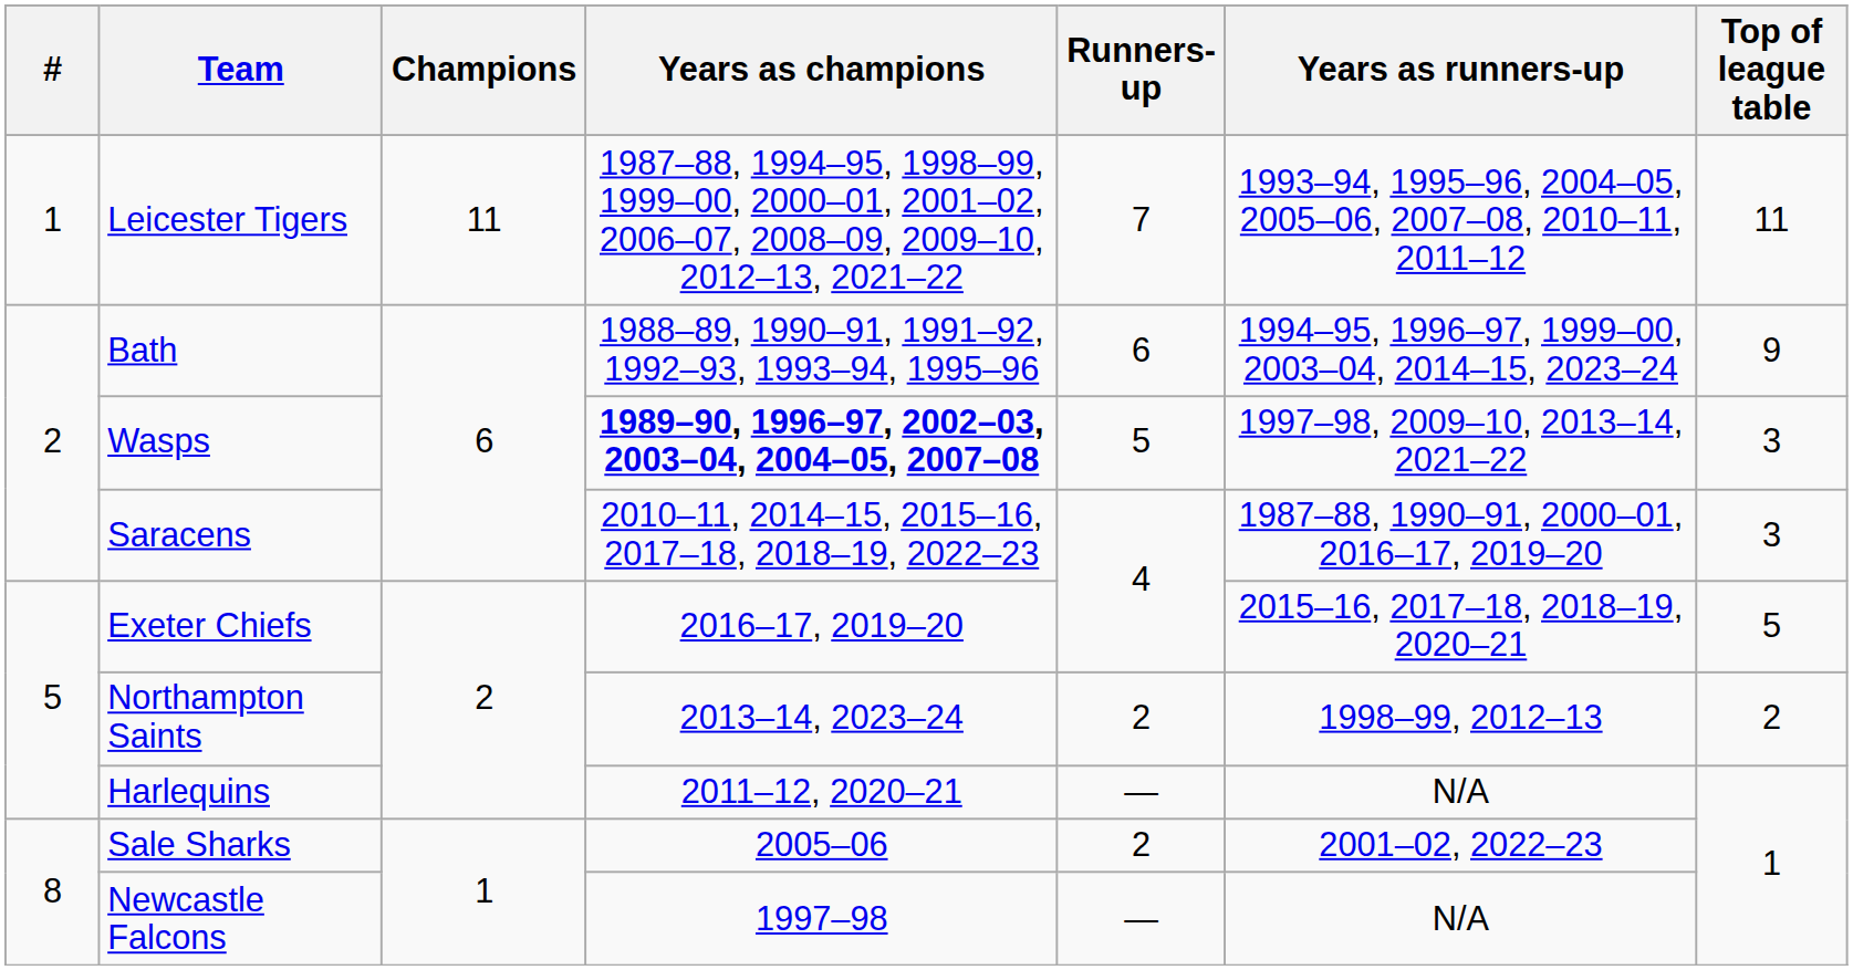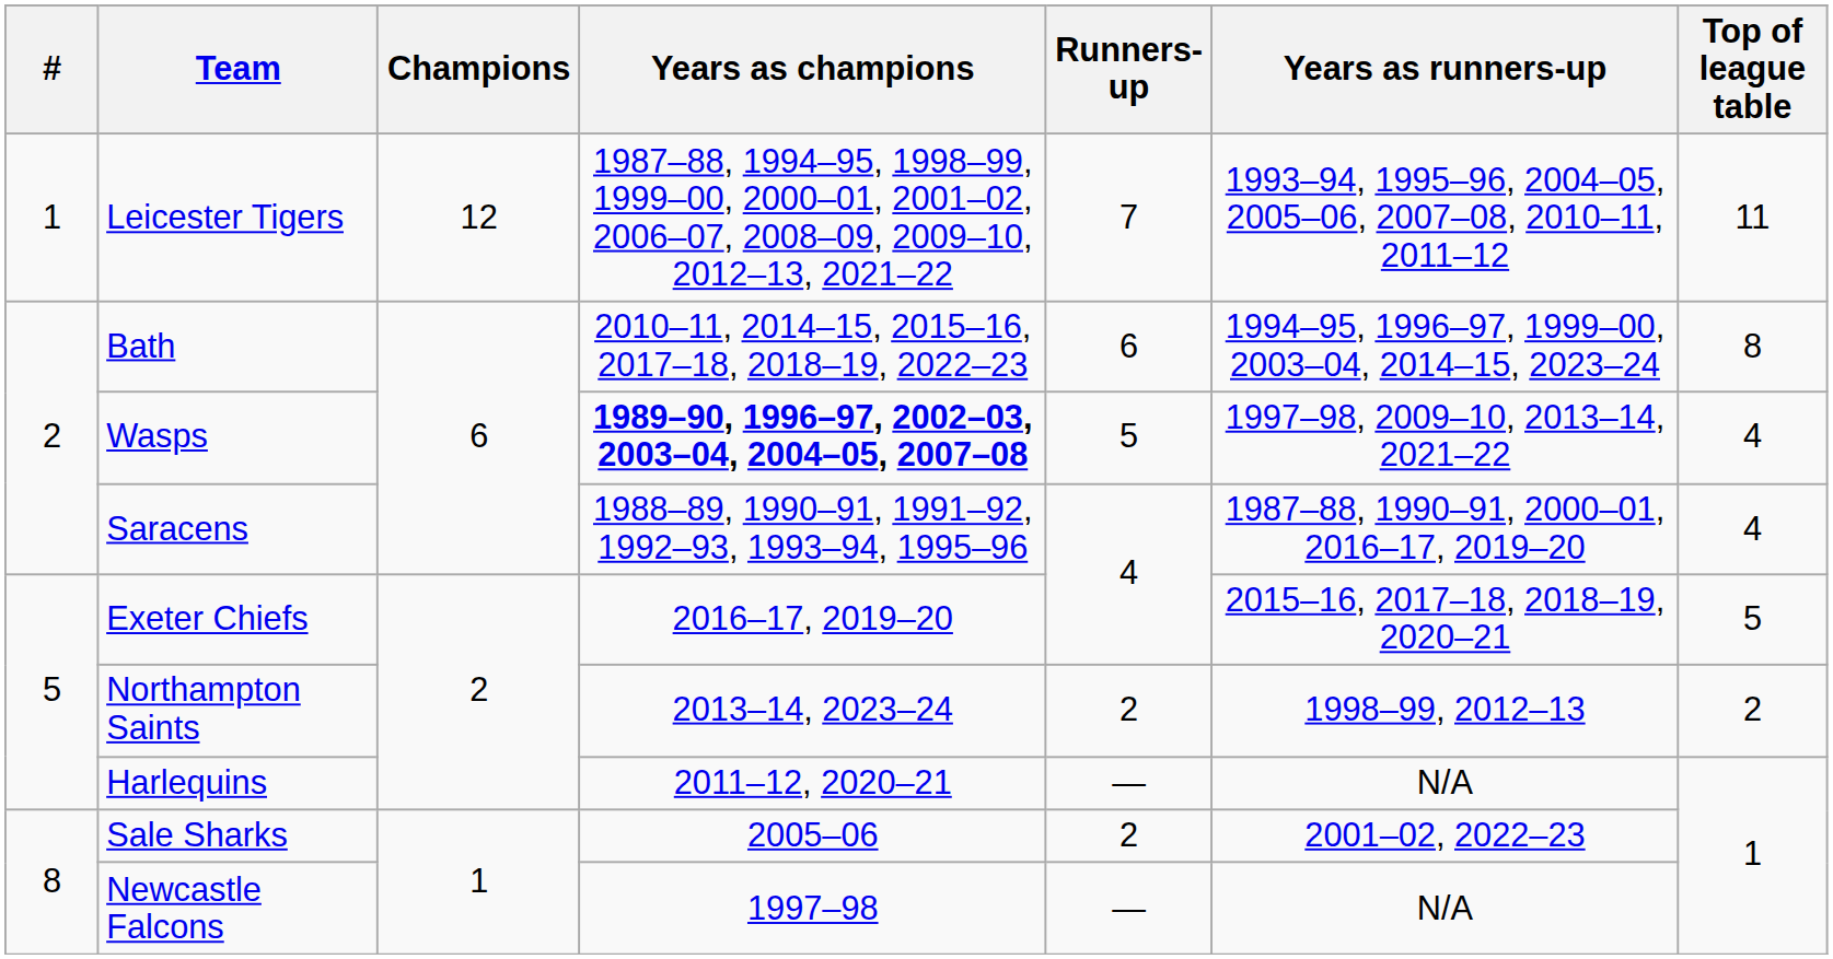 <table class="wikitable" style="margin:left; text-align: left;">
 <tr>
 <th style="text-align:center; width:5%;">#</th>
 <th style="text-align:center; width:15%;"><a href='#'>Team</a></th>
 <th style="text-align:center; width:8%;">Champions</th>
 <th style="text-align:center; width:25%;">Years as champions</th>
 <th style="text-align:center; width:8%;">Runners-up</th>
 <th style="text-align:center; width:25%;">Years as runners-up</th>
 <th style="text-align:center; width:8%;">Top of league table</th>
 </tr>
 <tr>
 <td align=center>1</td>
 <td><a href='#'>Leicester Tigers</a></td>
-<td align=center>11</td>
+<td align=center>12</td>
 <td align=center><a href='#'>1987–88</a>, <a href='#'>1994–95</a>, <a href='#'>1998–99</a>, <a href='#'>1999–00</a>, <a href='#'>2000–01</a>, <a href='#'>2001–02</a>, <a href='#'>2006–07</a>, <a href='#'>2008–09</a>, <a href='#'>2009–10</a>, <a href='#'>2012–13</a>, <a href='#'>2021–22</a></td>
 <td align=center>7</td>
 <td align=center><a href='#'>1993–94</a>, <a href='#'>1995–96</a>, <a href='#'>2004–05</a>, <a href='#'>2005–06</a>, <a href='#'>2007–08</a>, <a href='#'>2010–11</a>, <a href='#'>2011–12</a></td>
 <td align=center>11</td>
 </tr>
 <tr>
 <td rowspan="3" align=center>2</td>
 <td><a href='#'>Bath</a></td>
 <td rowspan="3"; align=center>6</td>
-<td align=center><a href='#'>1988–89</a>, <a href='#'>1990–91</a>, <a href='#'>1991–92</a>, <a href='#'>1992–93</a>, <a href='#'>1993–94</a>, <a href='#'>1995–96</a></td>
+<td align=center><a href='#'>2010–11</a>, <a href='#'>2014–15</a>, <a href='#'>2015–16</a>, <a href='#'>2017–18</a>, <a href='#'>2018–19</a>, <a href='#'>2022–23</a></td>
 <td align=center>6</td>
 <td align=center><a href='#'>1994–95</a>, <a href='#'>1996–97</a>, <a href='#'>1999–00</a>, <a href='#'>2003–04</a>, <a href='#'>2014–15</a>, <a href='#'>2023–24</a></td>
-<td align=center>9</td>
+<td align=center>8</td>
 </tr>
 <tr>
 <td><a href='#'>Wasps</a></td>
 <td align=center><strong><a href='#'>1989–90</a>, <a href='#'>1996–97</a>, <a href='#'>2002–03</a>, <a href='#'>2003–04</a>, <a href='#'>2004–05</a>, <a href='#'>2007–08</a></strong></td>
 <td align=center>5</td>
 <td align=center><a href='#'>1997–98</a>, <a href='#'>2009–10</a>, <a href='#'>2013–14</a>, <a href='#'>2021–22</a></td>
-<td align=center>3</td>
+<td align=center>4</td>
 </tr>
 <tr>
 <td><a href='#'>Saracens</a></td>
-<td align=center><a href='#'>2010–11</a>, <a href='#'>2014–15</a>, <a href='#'>2015–16</a>, <a href='#'>2017–18</a>, <a href='#'>2018–19</a>, <a href='#'>2022–23</a></td>
+<td align=center><a href='#'>1988–89</a>, <a href='#'>1990–91</a>, <a href='#'>1991–92</a>, <a href='#'>1992–93</a>, <a href='#'>1993–94</a>, <a href='#'>1995–96</a></td>
 <td rowspan="2" align=center>4</td>
 <td align=center><a href='#'>1987–88</a>, <a href='#'>1990–91</a>, <a href='#'>2000–01</a>, <a href='#'>2016–17</a>, <a href='#'>2019–20</a></td>
-<td align=center>3</td>
+<td align=center>4</td>
 </tr>
 <tr>
 <td rowspan="3" align=center>5</td>
 <td><a href='#'>Exeter Chiefs</a></td>
 <td rowspan="3" align=center>2</td>
 <td align=center><a href='#'>2016–17</a>, <a href='#'>2019–20</a></td>
 <td align=center><a href='#'>2015–16</a>, <a href='#'>2017–18</a>, <a href='#'>2018–19</a>, <a href='#'>2020–21</a></td>
 <td align=center>5</td>
 </tr>
 <tr>
 <td><a href='#'>Northampton Saints</a></td>
 <td align=center><a href='#'>2013–14</a>, <a href='#'>2023–24</a></td>
 <td align=center>2</td>
 <td align=center><a href='#'>1998–99</a>, <a href='#'>2012–13</a></td>
 <td align=center>2</td>
 </tr>
 <tr>
 <td><a href='#'>Harlequins</a></td>
 <td align=center><a href='#'>2011–12</a>, <a href='#'>2020–21</a></td>
 <td align=center>—</td>
 <td align=center>N/A</td>
 <td rowspan="3"; align=center>1</td>
 </tr>
 <tr>
 <td rowspan="2" align=center>8</td>
 <td><a href='#'>Sale Sharks</a></td>
 <td rowspan="2" align=center>1</td>
 <td align=center><a href='#'>2005–06</a></td>
 <td align=center>2</td>
 <td align=center><a href='#'>2001–02</a>, <a href='#'>2022–23</a></td>
 </tr>
 <tr>
 <td><a href='#'>Newcastle Falcons</a></td>
 <td align=center><a href='#'>1997–98</a></td>
 <td align=center>—</td>
 <td align=center>N/A</td>
 </tr>
 <tr>
 </tr>
 </table>
